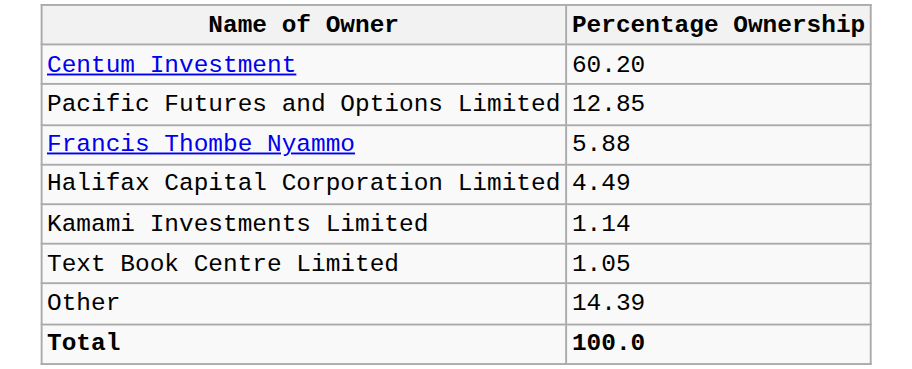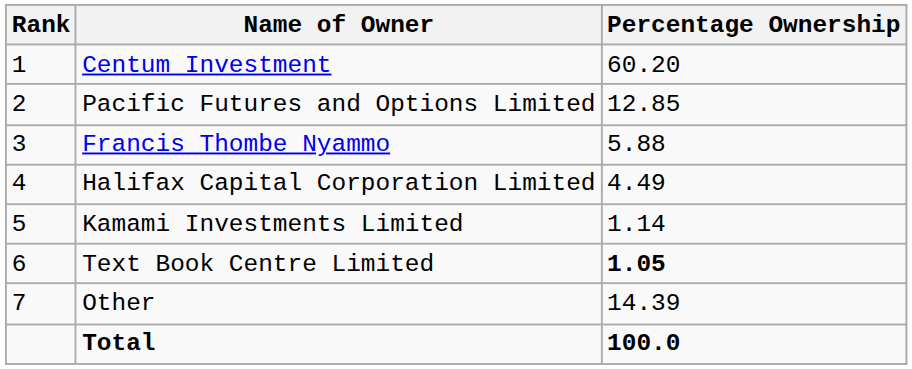 <table class="wikitable sortable" style="margin-left:auto;margin-right:auto">
 <tr>
+<th style="width:2em;">Rank</th>
 <th>Name of Owner</th>
 <th>Percentage Ownership</th>
 </tr>
 <tr>
+<td>1</td>
 <td><a href='#'>Centum Investment</a></td>
 <td>60.20</td>
 </tr>
 <tr>
+<td>2</td>
 <td>Pacific Futures and Options Limited</td>
 <td>12.85</td>
 </tr>
 <tr>
+<td>3</td>
 <td><a href='#'>Francis Thombe Nyammo</a></td>
 <td>5.88</td>
 </tr>
 <tr>
+<td>4</td>
 <td>Halifax Capital Corporation Limited</td>
 <td>4.49</td>
 </tr>
 <tr>
+<td>5</td>
 <td>Kamami Investments Limited</td>
 <td>1.14</td>
 </tr>
 <tr>
+<td>6</td>
 <td>Text Book Centre Limited</td>
-<td>1.05</td>
+<td><strong>1.05</strong></td>
 </tr>
 <tr>
+<td>7</td>
 <td>Other</td>
 <td>14.39</td>
 </tr>
 <tr>
+<td></td>
 <td><strong>Total</strong></td>
 <td><strong>100.0</strong></td>
 </tr>
 </table>
